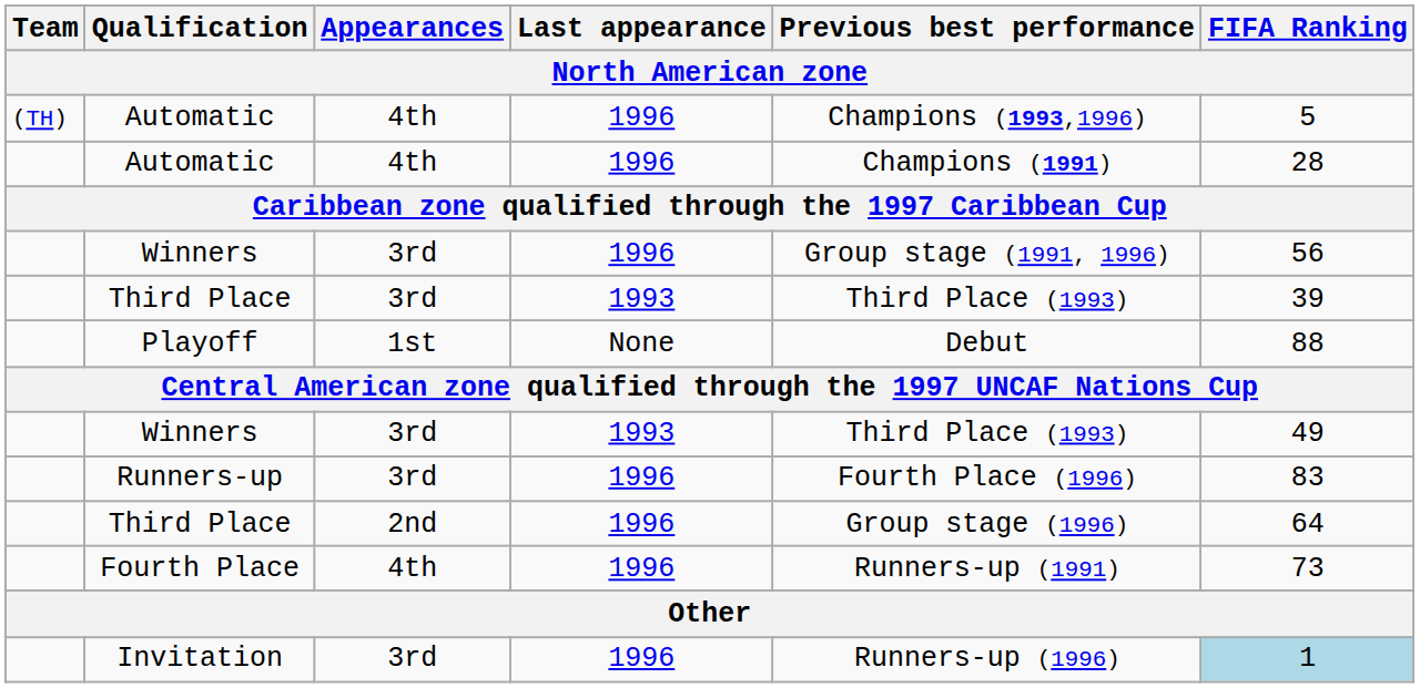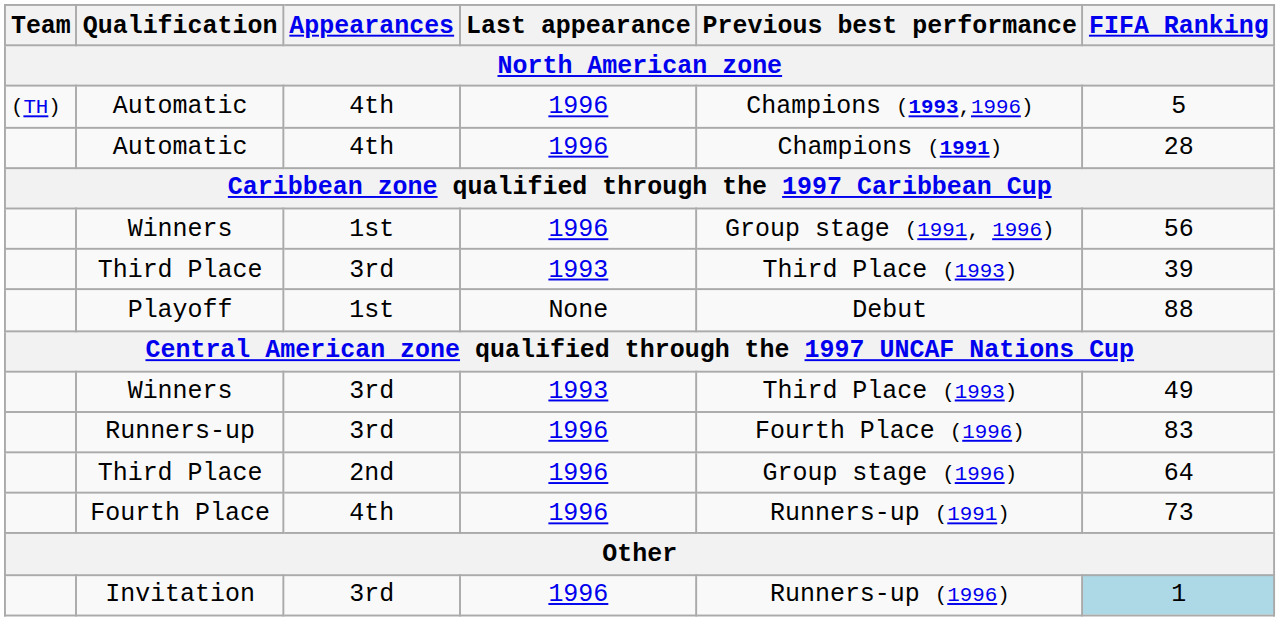 <table class="wikitable">
 <tr>
 <th>Team</th>
 <th>Qualification</th>
 <th><a href='#'>Appearances</a></th>
 <th>Last appearance</th>
 <th>Previous best performance</th>
 <th><a href='#'>FIFA Ranking</a></th>
 </tr>
 <tr>
 <th colspan=6><a href='#'>North American zone</a></th>
 </tr>
 <tr>
 <td align=left> <small>(<a href='#'>TH</a>)</small></td>
 <td align=center>Automatic</td>
 <td align=center>4th</td>
 <td align=center><a href='#'>1996</a></td>
 <td align=center>Champions <small>(<strong><a href='#'>1993</a></strong>,<a href='#'>1996</a>)</small></td>
 <td align=center>5</td>
 </tr>
 <tr>
 <td align=left></td>
 <td align=center>Automatic</td>
 <td align=center>4th</td>
 <td align=center><a href='#'>1996</a></td>
 <td align=center>Champions <small>(<strong><a href='#'>1991</a></strong>)</small></td>
 <td align=center>28</td>
 </tr>
 <tr>
 <th colspan=6><a href='#'>Caribbean zone</a> qualified through the <a href='#'>1997 Caribbean Cup</a></th>
 </tr>
 <tr>
 <td align=left></td>
 <td align=center>Winners</td>
-<td align=center>3rd</td>
+<td align=center>1st</td>
 <td align=center><a href='#'>1996</a></td>
 <td align=center>Group stage <small>(<a href='#'>1991</a>, <a href='#'>1996</a>)</small></td>
 <td align=center>56</td>
 </tr>
 <tr>
 <td align=left></td>
 <td align=center>Third Place</td>
 <td align=center>3rd</td>
 <td align=center><a href='#'>1993</a></td>
 <td align=center>Third Place <small>(<a href='#'>1993</a>)</small></td>
 <td align=center>39</td>
 </tr>
 <tr>
 <td align=left></td>
 <td align=center>Playoff</td>
 <td align=center>1st</td>
 <td align=center>None</td>
 <td align=center>Debut</td>
 <td align=center>88</td>
 </tr>
 <tr>
 <th colspan=6><a href='#'>Central American zone</a> qualified through the <a href='#'>1997 UNCAF Nations Cup</a></th>
 </tr>
 <tr>
 <td align=left></td>
 <td align=center>Winners</td>
 <td align=center>3rd</td>
 <td align=center><a href='#'>1993</a></td>
 <td align=center>Third Place <small>(<a href='#'>1993</a>)</small></td>
 <td align=center>49</td>
 </tr>
 <tr>
 <td align=left></td>
 <td align=center>Runners-up</td>
 <td align=center>3rd</td>
 <td align=center><a href='#'>1996</a></td>
 <td align=center>Fourth Place <small>(<a href='#'>1996</a>)</small></td>
 <td align=center>83</td>
 </tr>
 <tr>
 <td align=left></td>
 <td align=center>Third Place</td>
 <td align=center>2nd</td>
 <td align=center><a href='#'>1996</a></td>
 <td align=center>Group stage <small>(<a href='#'>1996</a>)</small></td>
 <td align=center>64</td>
 </tr>
 <tr>
 <td align=left></td>
 <td align=center>Fourth Place</td>
 <td align=center>4th</td>
 <td align=center><a href='#'>1996</a></td>
 <td align=center>Runners-up <small>(<a href='#'>1991</a>)</small></td>
 <td align=center>73</td>
 </tr>
 <tr>
 <th colspan=6>Other</th>
 </tr>
 <tr>
 <td align=left></td>
 <td align=center>Invitation</td>
 <td align=center>3rd</td>
 <td align=center><a href='#'>1996</a></td>
 <td align=center>Runners-up <small>(<a href='#'>1996</a>)</small></td>
 <td align=center style="background: lightblue;">1</td>
 </tr>
 </table>
